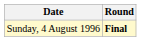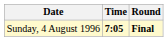 <table class="wikitable">
 <tr>
 <th>Date</th>
+<th>Time</th>
 <th>Round</th>
 </tr>
 <tr style=background:lemonchiffon>
 <td>Sunday, 4 August 1996</td>
+<td><strong>7:05</strong></td>
 <td><strong>Final</strong></td>
 </tr>
 </table>
